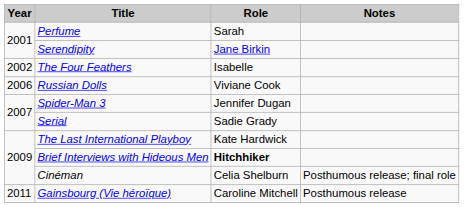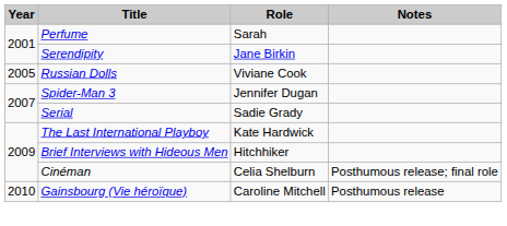 <table class="wikitable">
 <tr>
 <th style="background: #CCCCCC;">Year</th>
 <th style="background: #CCCCCC;">Title</th>
 <th style="background: #CCCCCC;">Role</th>
 <th style="background: #CCCCCC;">Notes</th>
 </tr>
 <tr>
 <td rowspan="2">2001</td>
 <td><em><a href='#'>Perfume</a></em></td>
 <td>Sarah</td>
 <td></td>
 </tr>
 <tr>
 <td><em><a href='#'>Serendipity</a></em></td>
 <td><a href='#'>Jane Birkin</a></td>
 <td></td>
 </tr>
 <tr>
-<td>2002</td>
-<td><em><a href='#'>The Four Feathers</a></em></td>
-<td>Isabelle</td>
-<td></td>
-</tr>
-<tr>
-<td>2006</td>
+<td>2005</td>
 <td><em><a href='#'>Russian Dolls</a></em></td>
 <td>Viviane Cook</td>
 <td></td>
 </tr>
 <tr>
 <td rowspan="2">2007</td>
 <td><em><a href='#'>Spider-Man 3</a></em></td>
 <td>Jennifer Dugan</td>
 <td></td>
 </tr>
 <tr>
 <td><em><a href='#'>Serial</a></em></td>
 <td>Sadie Grady</td>
 <td></td>
 </tr>
 <tr>
 <td rowspan="3">2009</td>
 <td><em><a href='#'>The Last International Playboy</a></em></td>
 <td>Kate Hardwick</td>
 <td></td>
 </tr>
 <tr>
 <td><em><a href='#'>Brief Interviews with Hideous Men</a></em></td>
-<td><strong>Hitchhiker</strong></td>
+<td>Hitchhiker</td>
 <td></td>
 </tr>
 <tr>
 <td><em>Cinéman</em></td>
 <td>Celia Shelburn</td>
 <td>Posthumous release; final role</td>
 </tr>
 <tr>
-<td>2011</td>
+<td>2010</td>
 <td><em><a href='#'>Gainsbourg (Vie héroïque)</a></em></td>
 <td>Caroline Mitchell</td>
 <td>Posthumous release</td>
 </tr>
 </table>
